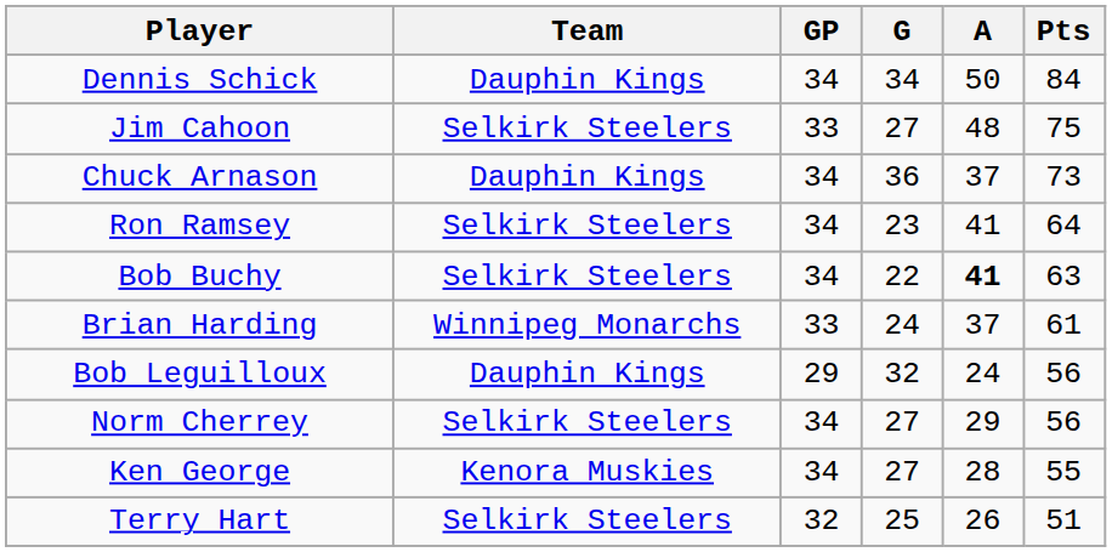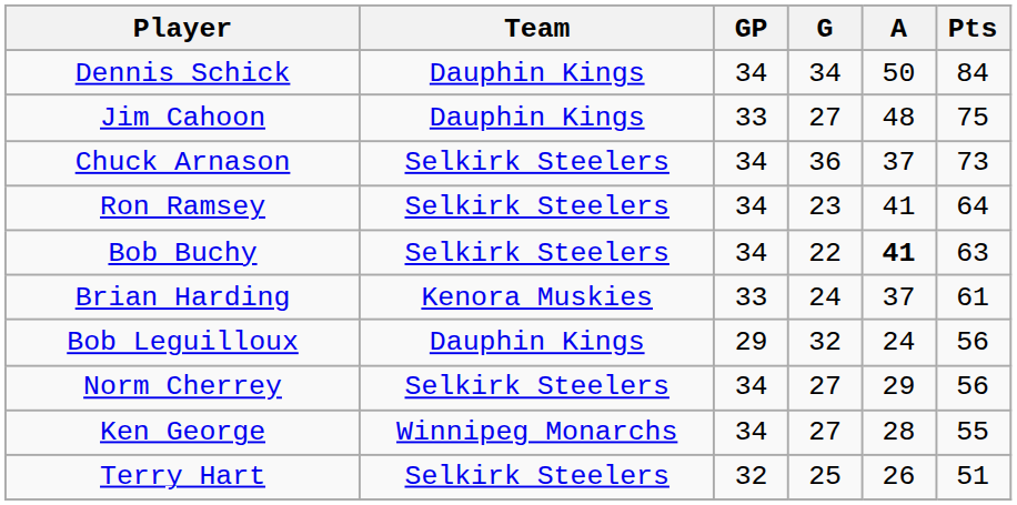 <table class="wikitable" style="text-align:center">
 <tr>
 <th style="width:30%;">Player</th>
 <th style="width:30%;">Team</th>
 <th style="width:6.25%;">GP</th>
 <th style="width:6.25%;">G</th>
 <th style="width:6.25%;">A</th>
 <th style="width:6.25%;">Pts</th>
 </tr>
 <tr>
 <td><a href='#'>Dennis Schick</a></td>
 <td><a href='#'>Dauphin Kings</a></td>
 <td>34</td>
 <td>34</td>
 <td>50</td>
 <td>84</td>
 </tr>
 <tr>
 <td><a href='#'>Jim Cahoon</a></td>
-<td><a href='#'>Selkirk Steelers</a></td>
+<td><a href='#'>Dauphin Kings</a></td>
 <td>33</td>
 <td>27</td>
 <td>48</td>
 <td>75</td>
 </tr>
 <tr>
 <td><a href='#'>Chuck Arnason</a></td>
-<td><a href='#'>Dauphin Kings</a></td>
+<td><a href='#'>Selkirk Steelers</a></td>
 <td>34</td>
 <td>36</td>
 <td>37</td>
 <td>73</td>
 </tr>
 <tr>
 <td><a href='#'>Ron Ramsey</a></td>
 <td><a href='#'>Selkirk Steelers</a></td>
 <td>34</td>
 <td>23</td>
 <td>41</td>
 <td>64</td>
 </tr>
 <tr>
 <td><a href='#'>Bob Buchy</a></td>
 <td><a href='#'>Selkirk Steelers</a></td>
 <td>34</td>
 <td>22</td>
 <td><strong>41</strong></td>
 <td>63</td>
 </tr>
 <tr>
 <td><a href='#'>Brian Harding</a></td>
-<td><a href='#'>Winnipeg Monarchs</a></td>
+<td><a href='#'>Kenora Muskies</a></td>
 <td>33</td>
 <td>24</td>
 <td>37</td>
 <td>61</td>
 </tr>
 <tr>
 <td><a href='#'>Bob Leguilloux</a></td>
 <td><a href='#'>Dauphin Kings</a></td>
 <td>29</td>
 <td>32</td>
 <td>24</td>
 <td>56</td>
 </tr>
 <tr>
 <td><a href='#'>Norm Cherrey</a></td>
 <td><a href='#'>Selkirk Steelers</a></td>
 <td>34</td>
 <td>27</td>
 <td>29</td>
 <td>56</td>
 </tr>
 <tr>
 <td><a href='#'>Ken George</a></td>
-<td><a href='#'>Kenora Muskies</a></td>
+<td><a href='#'>Winnipeg Monarchs</a></td>
 <td>34</td>
 <td>27</td>
 <td>28</td>
 <td>55</td>
 </tr>
 <tr>
 <td><a href='#'>Terry Hart</a></td>
 <td><a href='#'>Selkirk Steelers</a></td>
 <td>32</td>
 <td>25</td>
 <td>26</td>
 <td>51</td>
 </tr>
 </table>
